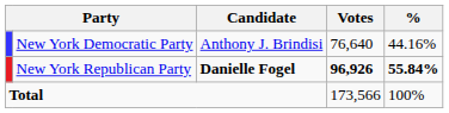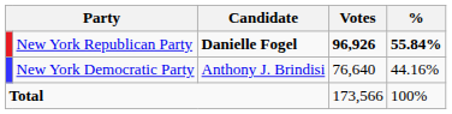 <table class="wikitable" style="font-size: 95%">
 <tr>
 <th colspan="2">Party</th>
 <th>Candidate</th>
 <th>Votes</th>
 <th>%</th>
+</tr>
+<tr>
+<td bgcolor="#E81B23"></td>
+<td><a href='#'>New York Republican Party</a></td>
+<td><strong>Danielle Fogel</strong></td>
+<td><strong>96,926</strong></td>
+<td><strong>55.84%</strong></td>
 </tr>
 <tr>
 <td bgcolor="#3333FF"></td>
 <td><a href='#'>New York Democratic Party</a></td>
 <td><a href='#'>Anthony J. Brindisi</a></td>
 <td>76,640</td>
 <td>44.16%</td>
 </tr>
 <tr>
-<td bgcolor="#E81B23"></td>
-<td><a href='#'>New York Republican Party</a></td>
-<td><strong>Danielle Fogel</strong></td>
-<td><strong>96,926</strong></td>
-<td><strong>55.84%</strong></td>
-</tr>
-<tr>
 <td colspan="3"><strong>Total</strong></td>
 <td>173,566</td>
 <td>100%</td>
 </tr>
 </table>
